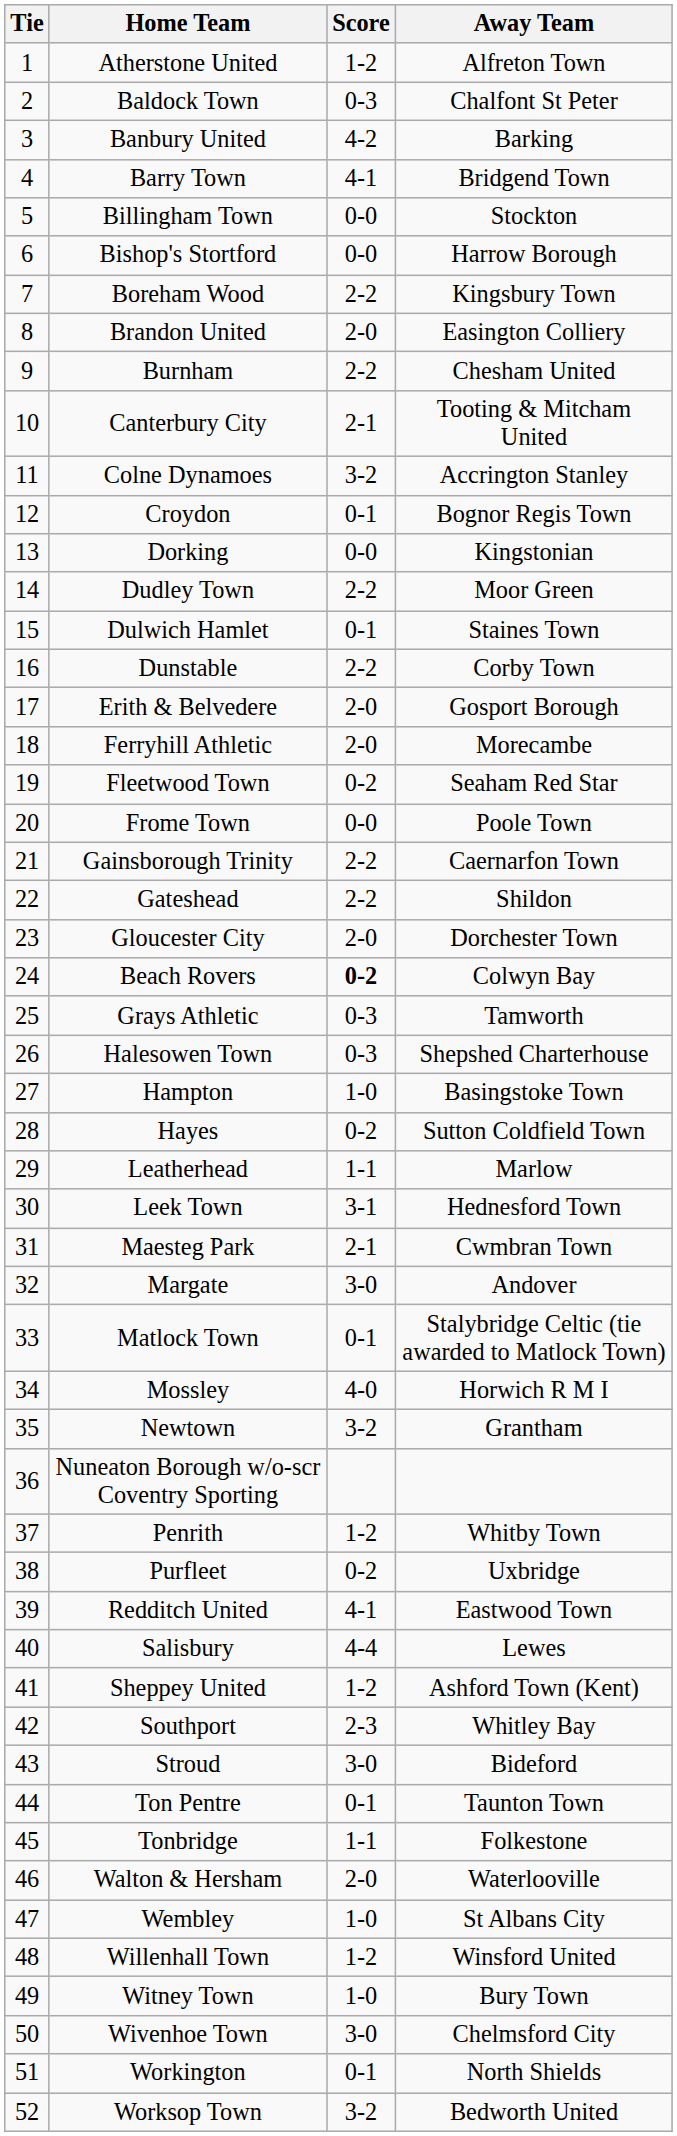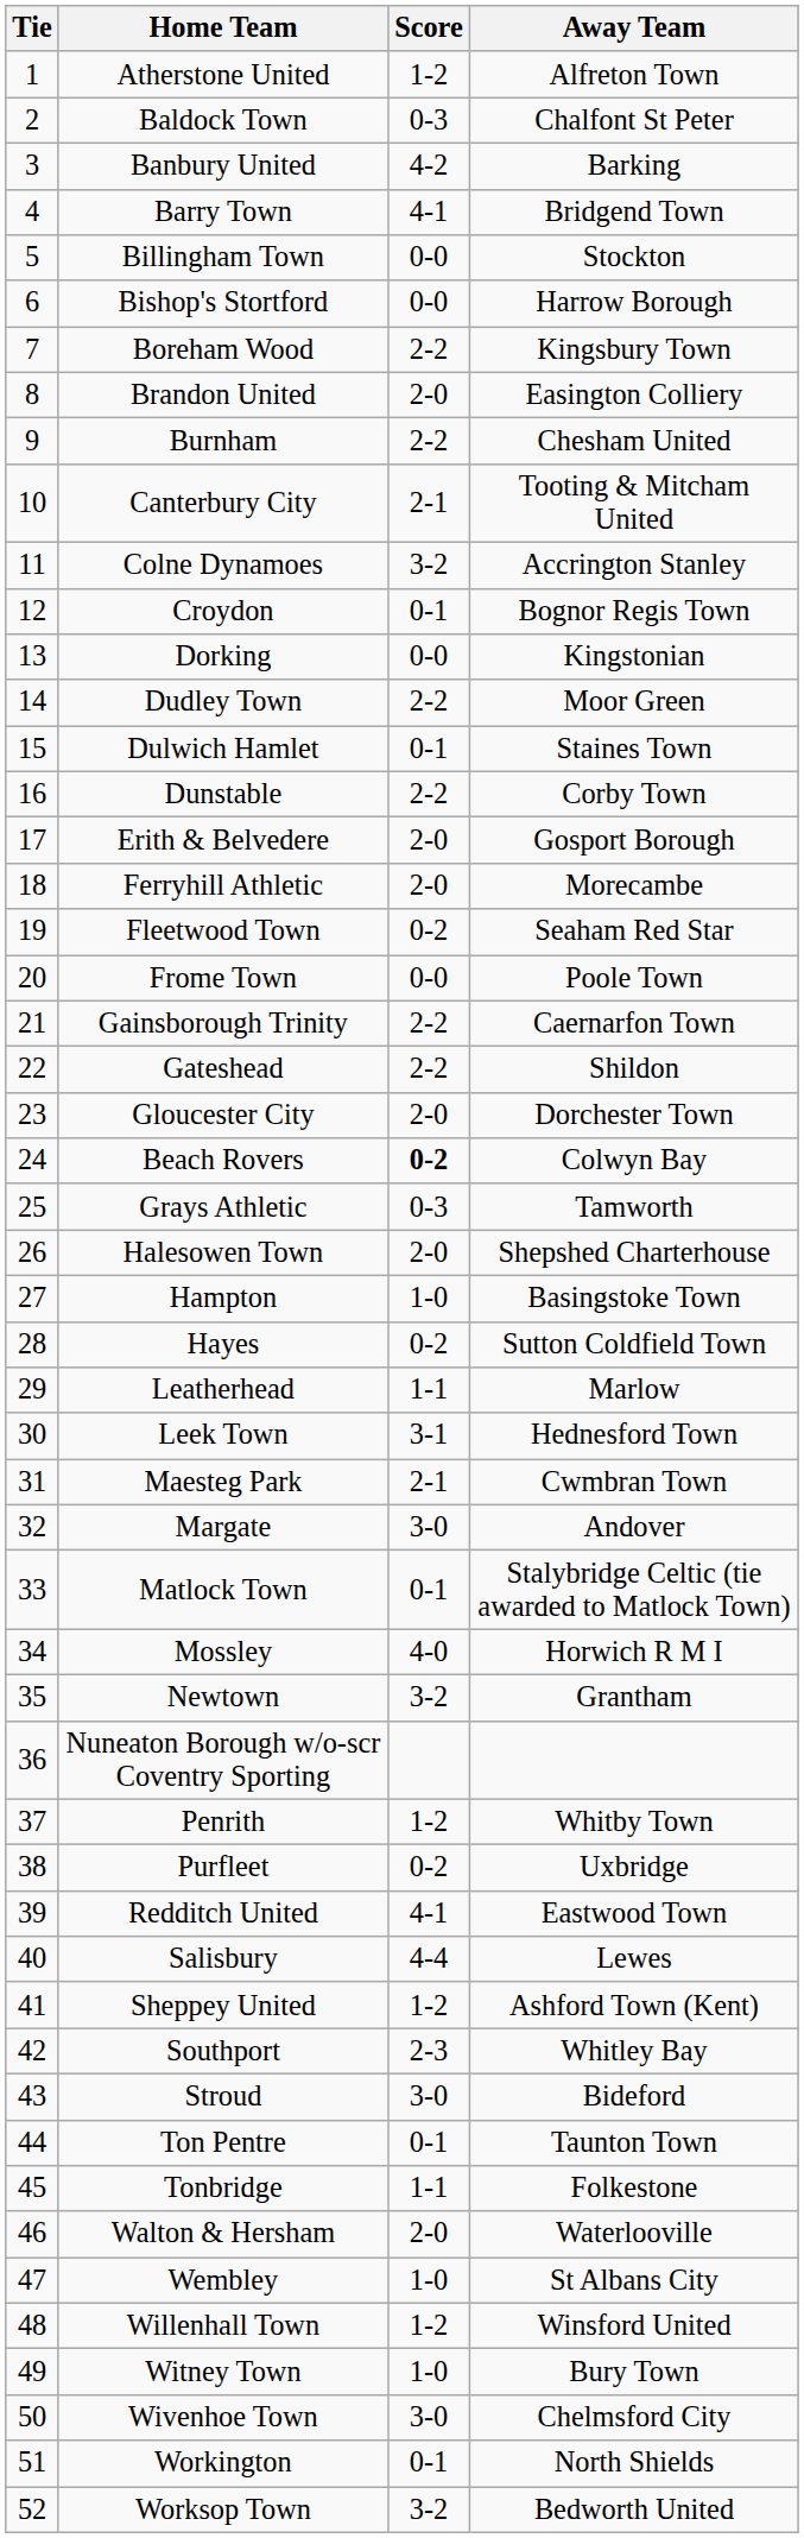 <table class="wikitable" style="text-align:center;">
 <tr>
 <th width=20>Tie</th>
 <th width=175>Home Team</th>
 <th width=20>Score</th>
 <th width=175>Away Team</th>
 </tr>
 <tr>
 <td>1</td>
 <td>Atherstone United</td>
 <td>1-2</td>
 <td>Alfreton Town</td>
 </tr>
 <tr>
 <td>2</td>
 <td>Baldock Town</td>
 <td>0-3</td>
 <td>Chalfont St Peter</td>
 </tr>
 <tr>
 <td>3</td>
 <td>Banbury United</td>
 <td>4-2</td>
 <td>Barking</td>
 </tr>
 <tr>
 <td>4</td>
 <td>Barry Town</td>
 <td>4-1</td>
 <td>Bridgend Town</td>
 </tr>
 <tr>
 <td>5</td>
 <td>Billingham Town</td>
 <td>0-0</td>
 <td>Stockton</td>
 </tr>
 <tr>
 <td>6</td>
 <td>Bishop's Stortford</td>
 <td>0-0</td>
 <td>Harrow Borough</td>
 </tr>
 <tr>
 <td>7</td>
 <td>Boreham Wood</td>
 <td>2-2</td>
 <td>Kingsbury Town</td>
 </tr>
 <tr>
 <td>8</td>
 <td>Brandon United</td>
 <td>2-0</td>
 <td>Easington Colliery</td>
 </tr>
 <tr>
 <td>9</td>
 <td>Burnham</td>
 <td>2-2</td>
 <td>Chesham United</td>
 </tr>
 <tr>
 <td>10</td>
 <td>Canterbury City</td>
 <td>2-1</td>
 <td>Tooting & Mitcham United</td>
 </tr>
 <tr>
 <td>11</td>
 <td>Colne Dynamoes</td>
 <td>3-2</td>
 <td>Accrington Stanley</td>
 </tr>
 <tr>
 <td>12</td>
 <td>Croydon</td>
 <td>0-1</td>
 <td>Bognor Regis Town</td>
 </tr>
 <tr>
 <td>13</td>
 <td>Dorking</td>
 <td>0-0</td>
 <td>Kingstonian</td>
 </tr>
 <tr>
 <td>14</td>
 <td>Dudley Town</td>
 <td>2-2</td>
 <td>Moor Green</td>
 </tr>
 <tr>
 <td>15</td>
 <td>Dulwich Hamlet</td>
 <td>0-1</td>
 <td>Staines Town</td>
 </tr>
 <tr>
 <td>16</td>
 <td>Dunstable</td>
 <td>2-2</td>
 <td>Corby Town</td>
 </tr>
 <tr>
 <td>17</td>
 <td>Erith & Belvedere</td>
 <td>2-0</td>
 <td>Gosport Borough</td>
 </tr>
 <tr>
 <td>18</td>
 <td>Ferryhill Athletic</td>
 <td>2-0</td>
 <td>Morecambe</td>
 </tr>
 <tr>
 <td>19</td>
 <td>Fleetwood Town</td>
 <td>0-2</td>
 <td>Seaham Red Star</td>
 </tr>
 <tr>
 <td>20</td>
 <td>Frome Town</td>
 <td>0-0</td>
 <td>Poole Town</td>
 </tr>
 <tr>
 <td>21</td>
 <td>Gainsborough Trinity</td>
 <td>2-2</td>
 <td>Caernarfon Town</td>
 </tr>
 <tr>
 <td>22</td>
 <td>Gateshead</td>
 <td>2-2</td>
 <td>Shildon</td>
 </tr>
 <tr>
 <td>23</td>
 <td>Gloucester City</td>
 <td>2-0</td>
 <td>Dorchester Town</td>
 </tr>
 <tr>
 <td>24</td>
 <td>Beach Rovers</td>
 <td><strong>0-2</strong></td>
 <td>Colwyn Bay</td>
 </tr>
 <tr>
 <td>25</td>
 <td>Grays Athletic</td>
 <td>0-3</td>
 <td>Tamworth</td>
 </tr>
 <tr>
 <td>26</td>
 <td>Halesowen Town</td>
-<td>0-3</td>
+<td>2-0</td>
 <td>Shepshed Charterhouse</td>
 </tr>
 <tr>
 <td>27</td>
 <td>Hampton</td>
 <td>1-0</td>
 <td>Basingstoke Town</td>
 </tr>
 <tr>
 <td>28</td>
 <td>Hayes</td>
 <td>0-2</td>
 <td>Sutton Coldfield Town</td>
 </tr>
 <tr>
 <td>29</td>
 <td>Leatherhead</td>
 <td>1-1</td>
 <td>Marlow</td>
 </tr>
 <tr>
 <td>30</td>
 <td>Leek Town</td>
 <td>3-1</td>
 <td>Hednesford Town</td>
 </tr>
 <tr>
 <td>31</td>
 <td>Maesteg Park</td>
 <td>2-1</td>
 <td>Cwmbran Town</td>
 </tr>
 <tr>
 <td>32</td>
 <td>Margate</td>
 <td>3-0</td>
 <td>Andover</td>
 </tr>
 <tr>
 <td>33</td>
 <td>Matlock Town</td>
 <td>0-1</td>
 <td>Stalybridge Celtic (tie awarded to Matlock Town)</td>
 </tr>
 <tr>
 <td>34</td>
 <td>Mossley</td>
 <td>4-0</td>
 <td>Horwich R M I</td>
 </tr>
 <tr>
 <td>35</td>
 <td>Newtown</td>
 <td>3-2</td>
 <td>Grantham</td>
 </tr>
 <tr>
 <td>36</td>
 <td>Nuneaton Borough w/o-scr Coventry Sporting</td>
 <td></td>
 <td></td>
 </tr>
 <tr>
 <td>37</td>
 <td>Penrith</td>
 <td>1-2</td>
 <td>Whitby Town</td>
 </tr>
 <tr>
 <td>38</td>
 <td>Purfleet</td>
 <td>0-2</td>
 <td>Uxbridge</td>
 </tr>
 <tr>
 <td>39</td>
 <td>Redditch United</td>
 <td>4-1</td>
 <td>Eastwood Town</td>
 </tr>
 <tr>
 <td>40</td>
 <td>Salisbury</td>
 <td>4-4</td>
 <td>Lewes</td>
 </tr>
 <tr>
 <td>41</td>
 <td>Sheppey United</td>
 <td>1-2</td>
 <td>Ashford Town (Kent)</td>
 </tr>
 <tr>
 <td>42</td>
 <td>Southport</td>
 <td>2-3</td>
 <td>Whitley Bay</td>
 </tr>
 <tr>
 <td>43</td>
 <td>Stroud</td>
 <td>3-0</td>
 <td>Bideford</td>
 </tr>
 <tr>
 <td>44</td>
 <td>Ton Pentre</td>
 <td>0-1</td>
 <td>Taunton Town</td>
 </tr>
 <tr>
 <td>45</td>
 <td>Tonbridge</td>
 <td>1-1</td>
 <td>Folkestone</td>
 </tr>
 <tr>
 <td>46</td>
 <td>Walton & Hersham</td>
 <td>2-0</td>
 <td>Waterlooville</td>
 </tr>
 <tr>
 <td>47</td>
 <td>Wembley</td>
 <td>1-0</td>
 <td>St Albans City</td>
 </tr>
 <tr>
 <td>48</td>
 <td>Willenhall Town</td>
 <td>1-2</td>
 <td>Winsford United</td>
 </tr>
 <tr>
 <td>49</td>
 <td>Witney Town</td>
 <td>1-0</td>
 <td>Bury Town</td>
 </tr>
 <tr>
 <td>50</td>
 <td>Wivenhoe Town</td>
 <td>3-0</td>
 <td>Chelmsford City</td>
 </tr>
 <tr>
 <td>51</td>
 <td>Workington</td>
 <td>0-1</td>
 <td>North Shields</td>
 </tr>
 <tr>
 <td>52</td>
 <td>Worksop Town</td>
 <td>3-2</td>
 <td>Bedworth United</td>
 </tr>
 </table>
